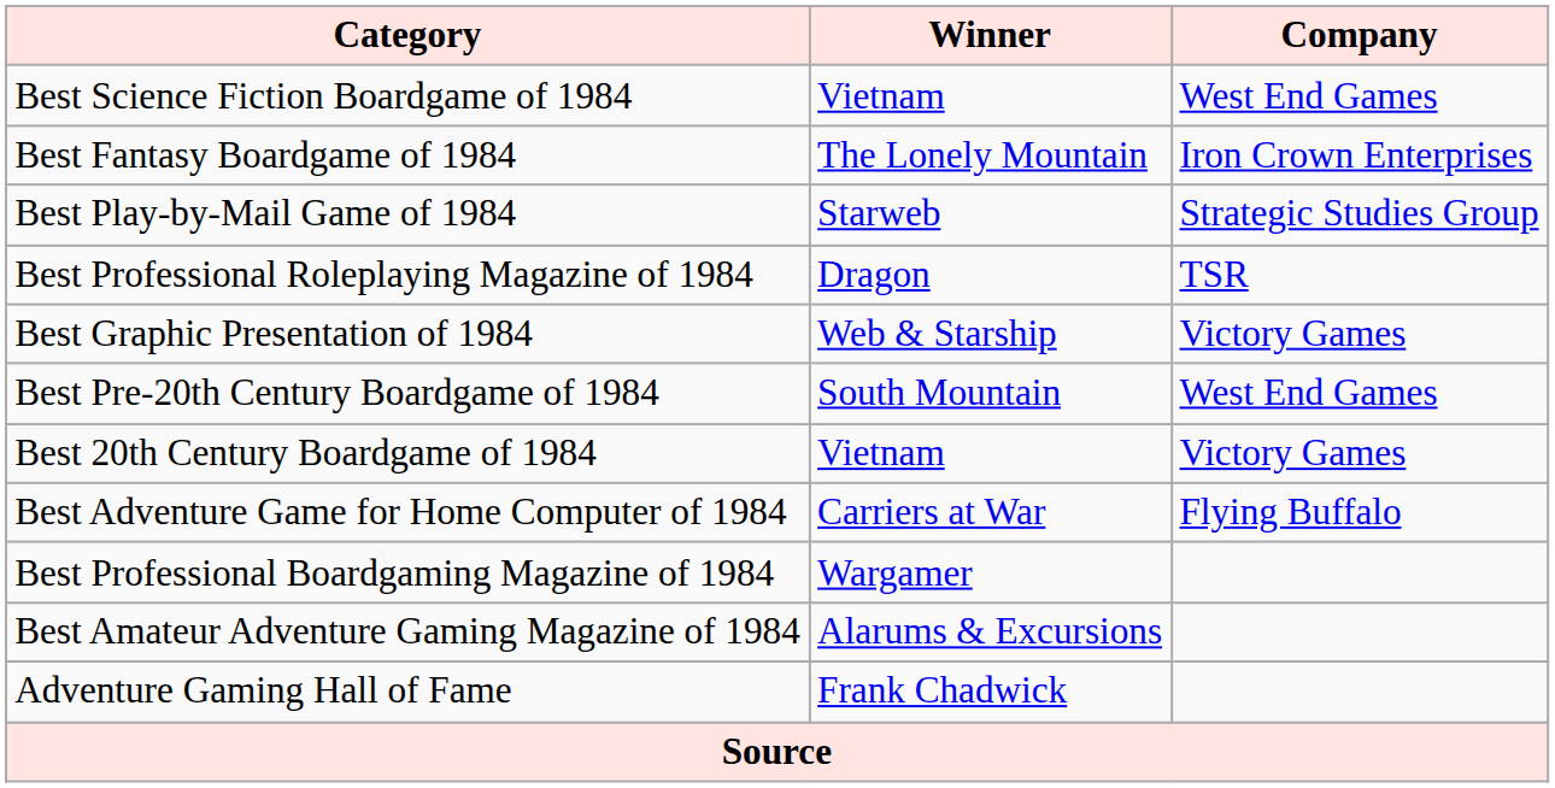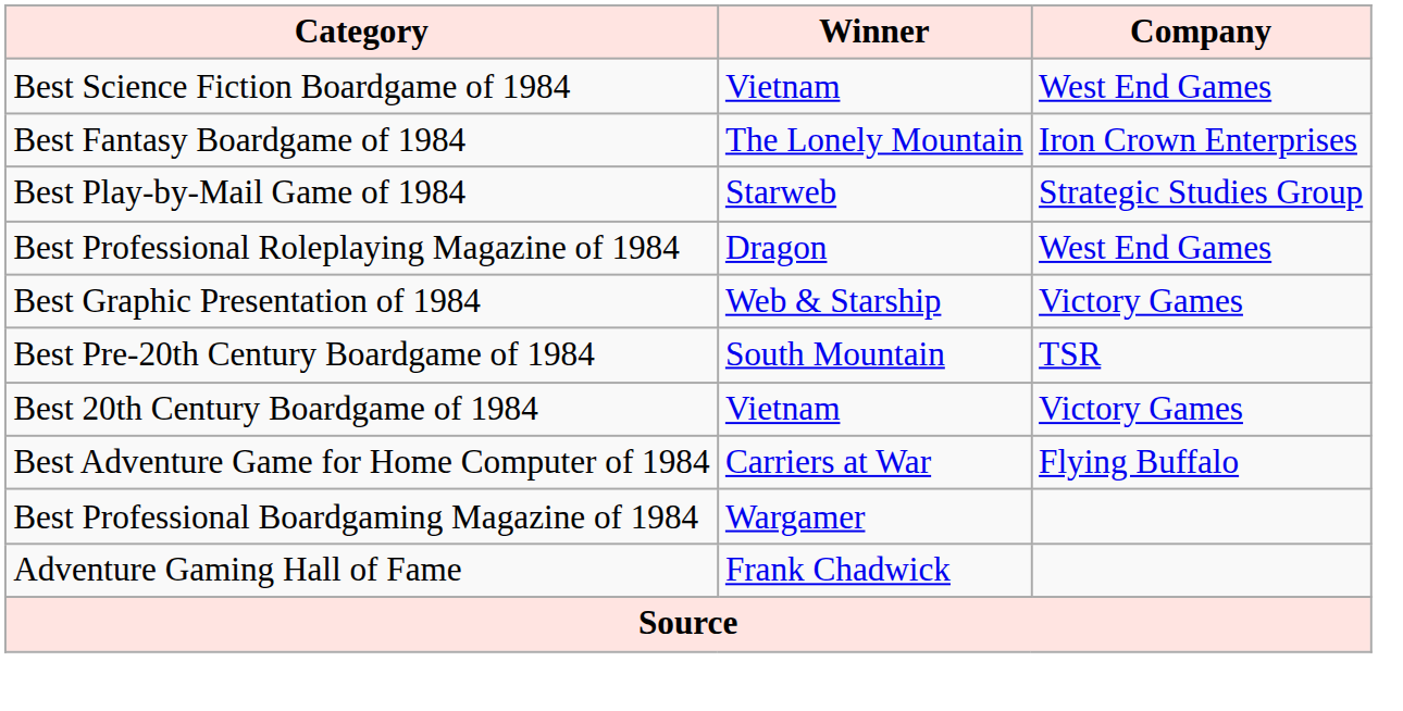 <table class="wikitable">
 <tr>
 <th style="background: #ffe4e1;">Category</th>
 <th style="background: #ffe4e1;">Winner</th>
 <th style="background: #ffe4e1;">Company</th>
 </tr>
 <tr>
 <td>Best Science Fiction Boardgame of 1984</td>
 <td><a href='#'>Vietnam</a></td>
 <td><a href='#'>West End Games</a></td>
 </tr>
 <tr>
 <td>Best Fantasy Boardgame of 1984</td>
 <td><a href='#'>The Lonely Mountain</a></td>
 <td><a href='#'>Iron Crown Enterprises</a></td>
 </tr>
 <tr>
 <td>Best Play-by-Mail Game of 1984</td>
 <td><a href='#'>Starweb</a></td>
 <td><a href='#'>Strategic Studies Group</a></td>
 </tr>
 <tr>
 <td>Best Professional Roleplaying Magazine of 1984</td>
 <td><a href='#'>Dragon</a></td>
-<td><a href='#'>TSR</a></td>
+<td><a href='#'>West End Games</a></td>
 </tr>
 <tr>
 <td>Best Graphic Presentation of 1984</td>
 <td><a href='#'>Web & Starship</a></td>
 <td><a href='#'>Victory Games</a></td>
 </tr>
 <tr>
 <td>Best Pre-20th Century Boardgame of 1984</td>
 <td><a href='#'>South Mountain</a></td>
-<td><a href='#'>West End Games</a></td>
+<td><a href='#'>TSR</a></td>
 </tr>
 <tr>
 <td>Best 20th Century Boardgame of 1984</td>
 <td><a href='#'>Vietnam</a></td>
 <td><a href='#'>Victory Games</a></td>
 </tr>
 <tr>
 <td>Best Adventure Game for Home Computer of 1984</td>
 <td><a href='#'>Carriers at War</a></td>
 <td><a href='#'>Flying Buffalo</a></td>
 </tr>
 <tr>
 <td>Best Professional Boardgaming Magazine of 1984</td>
 <td><a href='#'>Wargamer</a></td>
 <td></td>
 </tr>
 <tr>
-<td>Best Amateur Adventure Gaming Magazine of 1984</td>
-<td><a href='#'>Alarums & Excursions</a></td>
-<td></td>
-</tr>
-<tr>
 <td>Adventure Gaming Hall of Fame</td>
 <td><a href='#'>Frank Chadwick</a></td>
 <td></td>
 </tr>
 <tr>
 <th colspan="3" style="background: #ffe4e1;">Source</th>
 </tr>
 </table>
